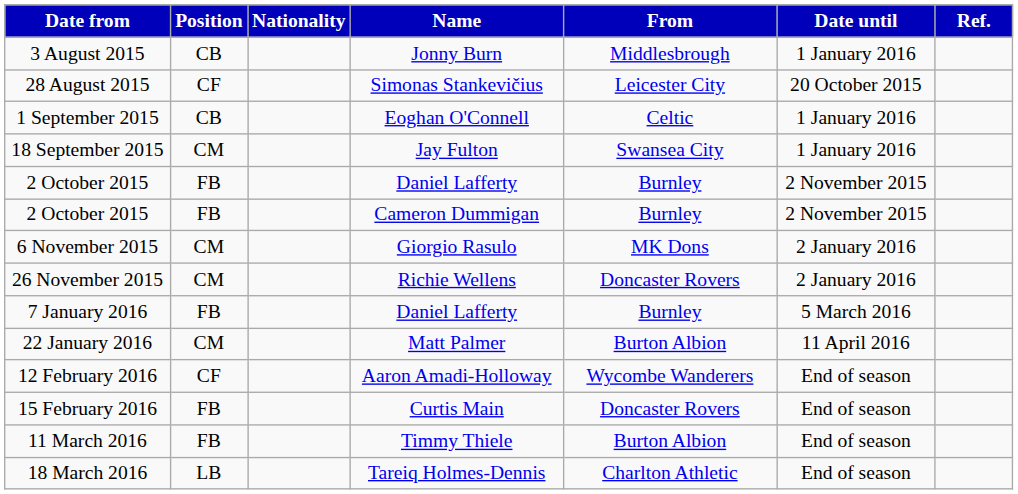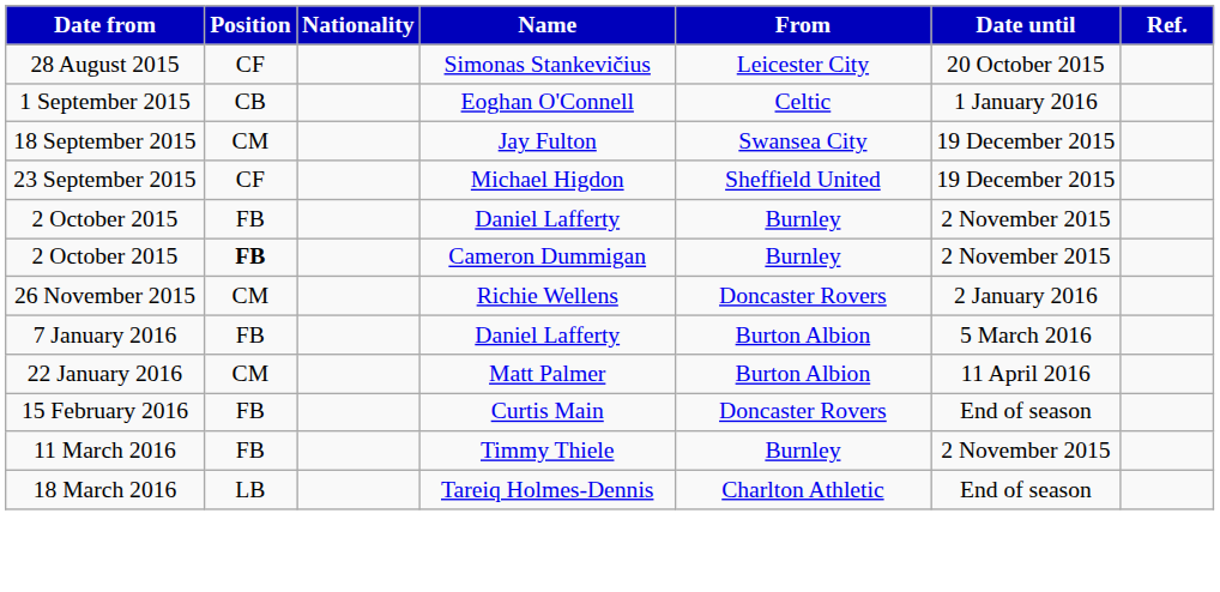 <table class="wikitable"  style="text-align:center; font-size:90%; ">
 <tr>
 <th style="background:#0000BB; color:white; width:115px;">Date from</th>
 <th style="background:#0000BB; color:white; width:50px;">Position</th>
 <th style="background:#0000BB; color:white; width:50px;">Nationality</th>
 <th style="background:#0000BB; color:white; width:150px;">Name</th>
 <th style="background:#0000BB; color:white; width:150px;">From</th>
 <th style="background:#0000BB; color:white; width:110px;">Date until</th>
 <th style="background:#0000BB; color:white; width:50px;">Ref.</th>
-</tr>
-<tr>
-<td>3 August 2015</td>
-<td>CB</td>
-<td></td>
-<td><a href='#'>Jonny Burn</a></td>
-<td><a href='#'>Middlesbrough</a></td>
-<td>1 January 2016</td>
-<td></td>
 </tr>
 <tr>
 <td>28 August 2015</td>
 <td>CF</td>
 <td></td>
 <td><a href='#'>Simonas Stankevičius</a></td>
 <td><a href='#'>Leicester City</a></td>
 <td>20 October 2015</td>
 <td></td>
 </tr>
 <tr>
 <td>1 September 2015</td>
 <td>CB</td>
 <td></td>
 <td><a href='#'>Eoghan O'Connell</a></td>
 <td><a href='#'>Celtic</a></td>
 <td>1 January 2016</td>
 <td></td>
 </tr>
 <tr>
 <td>18 September 2015</td>
 <td>CM</td>
 <td></td>
 <td><a href='#'>Jay Fulton</a></td>
 <td><a href='#'>Swansea City</a></td>
-<td>1 January 2016</td>
+<td>19 December 2015</td>
+<td></td>
+</tr>
+<tr>
+<td>23 September 2015</td>
+<td>CF</td>
+<td></td>
+<td><a href='#'>Michael Higdon</a></td>
+<td><a href='#'>Sheffield United</a></td>
+<td>19 December 2015</td>
 <td></td>
 </tr>
 <tr>
 <td>2 October 2015</td>
 <td>FB</td>
 <td></td>
 <td><a href='#'>Daniel Lafferty</a></td>
 <td><a href='#'>Burnley</a></td>
 <td>2 November 2015</td>
 <td></td>
 </tr>
 <tr>
 <td>2 October 2015</td>
-<td>FB</td>
+<td><strong>FB</strong></td>
 <td></td>
 <td><a href='#'>Cameron Dummigan</a></td>
 <td><a href='#'>Burnley</a></td>
 <td>2 November 2015</td>
-<td></td>
-</tr>
-<tr>
-<td>6 November 2015</td>
-<td>CM</td>
-<td></td>
-<td><a href='#'>Giorgio Rasulo</a></td>
-<td><a href='#'>MK Dons</a></td>
-<td>2 January 2016</td>
 <td></td>
 </tr>
 <tr>
 <td>26 November 2015</td>
 <td>CM</td>
 <td></td>
 <td><a href='#'>Richie Wellens</a></td>
 <td><a href='#'>Doncaster Rovers</a></td>
 <td>2 January 2016</td>
 <td></td>
 </tr>
 <tr>
 <td>7 January 2016</td>
 <td>FB</td>
 <td></td>
 <td><a href='#'>Daniel Lafferty</a></td>
-<td><a href='#'>Burnley</a></td>
+<td><a href='#'>Burton Albion</a></td>
 <td>5 March 2016</td>
 <td></td>
 </tr>
 <tr>
 <td>22 January 2016</td>
 <td>CM</td>
 <td></td>
 <td><a href='#'>Matt Palmer</a></td>
 <td><a href='#'>Burton Albion</a></td>
 <td>11 April 2016</td>
-<td></td>
-</tr>
-<tr>
-<td>12 February 2016</td>
-<td>CF</td>
-<td></td>
-<td><a href='#'>Aaron Amadi-Holloway</a></td>
-<td><a href='#'>Wycombe Wanderers</a></td>
-<td>End of season</td>
 <td></td>
 </tr>
 <tr>
 <td>15 February 2016</td>
 <td>FB</td>
 <td></td>
 <td><a href='#'>Curtis Main</a></td>
 <td><a href='#'>Doncaster Rovers</a></td>
 <td>End of season</td>
 <td></td>
 </tr>
 <tr>
 <td>11 March 2016</td>
 <td>FB</td>
 <td></td>
 <td><a href='#'>Timmy Thiele</a></td>
-<td><a href='#'>Burton Albion</a></td>
-<td>End of season</td>
+<td><a href='#'>Burnley</a></td>
+<td>2 November 2015</td>
 <td></td>
 </tr>
 <tr>
 <td>18 March 2016</td>
 <td>LB</td>
 <td></td>
 <td><a href='#'>Tareiq Holmes-Dennis</a></td>
 <td><a href='#'>Charlton Athletic</a></td>
 <td>End of season</td>
 <td></td>
 </tr>
 </table>
